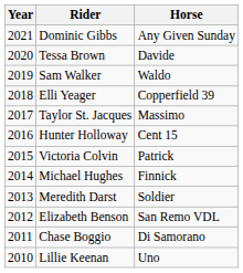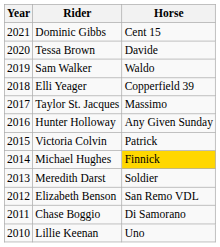 <table class="wikitable">
 <tr>
 <th>Year</th>
 <th>Rider</th>
 <th>Horse</th>
 </tr>
 <tr>
 <td>2021</td>
 <td>Dominic Gibbs</td>
-<td>Any Given Sunday</td>
+<td>Cent 15</td>
 </tr>
 <tr>
 <td>2020</td>
 <td>Tessa Brown</td>
 <td>Davide</td>
 </tr>
 <tr>
 <td>2019</td>
 <td>Sam Walker</td>
 <td>Waldo</td>
 </tr>
 <tr>
 <td>2018</td>
 <td>Elli Yeager</td>
 <td>Copperfield 39</td>
 </tr>
 <tr>
 <td>2017</td>
 <td>Taylor St. Jacques</td>
 <td>Massimo</td>
 </tr>
 <tr>
 <td>2016</td>
 <td>Hunter Holloway</td>
-<td>Cent 15</td>
+<td>Any Given Sunday</td>
 </tr>
 <tr>
 <td>2015</td>
 <td>Victoria Colvin</td>
 <td>Patrick</td>
 </tr>
 <tr>
 <td>2014</td>
 <td>Michael Hughes</td>
-<td>Finnick</td>
+<td style="background: gold;">Finnick</td>
 </tr>
 <tr>
 <td>2013</td>
 <td>Meredith Darst</td>
 <td>Soldier</td>
 </tr>
 <tr>
 <td>2012</td>
 <td>Elizabeth Benson</td>
 <td>San Remo VDL</td>
 </tr>
 <tr>
 <td>2011</td>
 <td>Chase Boggio</td>
 <td>Di Samorano</td>
 </tr>
 <tr>
 <td>2010</td>
 <td>Lillie Keenan</td>
 <td>Uno</td>
 </tr>
 </table>
